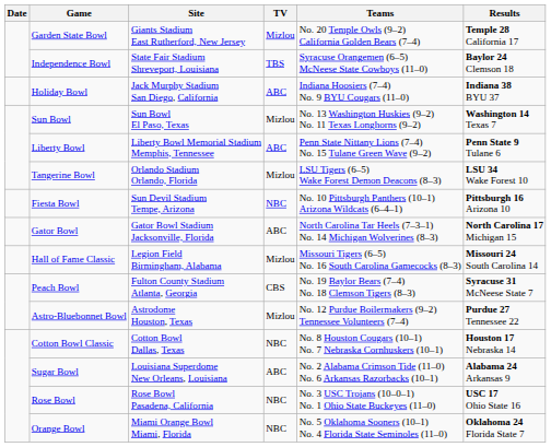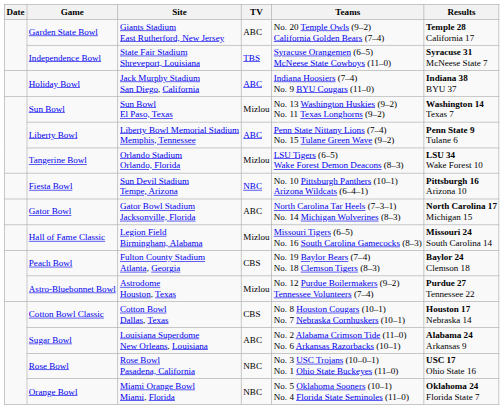 <table class="wikitable" style="font-size:90%">
 <tr>
 <th>Date</th>
 <th>Game</th>
 <th>Site</th>
 <th>TV</th>
 <th>Teams</th>
 <th>Results</th>
 </tr>
 <tr>
 <td rowspan=2></td>
 <td><a href='#'>Garden State Bowl</a></td>
 <td><a href='#'>Giants Stadium</a><br><a href='#'>East Rutherford, New Jersey</a></td>
-<td><a href='#'>Mizlou</a></td>
+<td>ABC</td>
 <td>No. 20 <a href='#'>Temple Owls</a> (9–2)<br><a href='#'>California Golden Bears</a> (7–4)</td>
 <td><strong>Temple 28</strong><br>California 17</td>
 </tr>
 <tr>
 <td><a href='#'>Independence Bowl</a></td>
 <td><a href='#'>State Fair Stadium</a><br><a href='#'>Shreveport, Louisiana</a></td>
 <td><a href='#'>TBS</a></td>
 <td><a href='#'>Syracuse Orangemen</a> (6–5)<br><a href='#'>McNeese State Cowboys</a> (11–0)</td>
-<td><strong>Baylor 24</strong><br>Clemson 18</td>
+<td><strong>Syracuse 31</strong><br>McNeese State 7</td>
 </tr>
 <tr>
 <td></td>
 <td><a href='#'>Holiday Bowl</a></td>
 <td><a href='#'>Jack Murphy Stadium</a><br><a href='#'>San Diego</a>, <a href='#'>California</a></td>
 <td><a href='#'>ABC</a></td>
 <td><a href='#'>Indiana Hoosiers</a> (7–4)<br>No. 9 <a href='#'>BYU Cougars</a> (11–0)</td>
 <td><strong>Indiana 38</strong><br>BYU 37</td>
 </tr>
 <tr>
 <td rowspan=3></td>
 <td><a href='#'>Sun Bowl</a></td>
 <td><a href='#'>Sun Bowl</a><br><a href='#'>El Paso, Texas</a></td>
 <td>Mizlou</td>
 <td>No. 13 <a href='#'>Washington Huskies</a> (9–2)<br>No. 11 <a href='#'>Texas Longhorns</a> (9–2)</td>
 <td><strong>Washington 14</strong><br>Texas 7</td>
 </tr>
 <tr>
 <td><a href='#'>Liberty Bowl</a></td>
 <td><a href='#'>Liberty Bowl Memorial Stadium</a><br><a href='#'>Memphis, Tennessee</a></td>
 <td><a href='#'>ABC</a></td>
 <td><a href='#'>Penn State Nittany Lions</a> (7–4)<br>No. 15 <a href='#'>Tulane Green Wave</a> (9–2)</td>
 <td><strong>Penn State 9</strong><br>Tulane 6</td>
 </tr>
 <tr>
 <td><a href='#'>Tangerine Bowl</a></td>
 <td><a href='#'>Orlando Stadium</a><br><a href='#'>Orlando, Florida</a></td>
 <td>Mizlou</td>
 <td><a href='#'>LSU Tigers</a> (6–5)<br><a href='#'>Wake Forest Demon Deacons</a> (8–3)</td>
 <td><strong>LSU 34</strong><br>Wake Forest 10</td>
 </tr>
 <tr>
 <td></td>
 <td><a href='#'>Fiesta Bowl</a></td>
 <td><a href='#'>Sun Devil Stadium</a><br><a href='#'>Tempe, Arizona</a></td>
 <td><a href='#'>NBC</a></td>
 <td>No. 10 <a href='#'>Pittsburgh Panthers</a> (10–1)<br><a href='#'>Arizona Wildcats</a> (6–4–1)</td>
 <td><strong>Pittsburgh 16</strong><br>Arizona 10</td>
 </tr>
 <tr>
 <td></td>
 <td><a href='#'>Gator Bowl</a></td>
 <td><a href='#'>Gator Bowl Stadium</a><br><a href='#'>Jacksonville, Florida</a></td>
 <td>ABC</td>
 <td><a href='#'>North Carolina Tar Heels</a> (7–3–1)<br>No. 14 <a href='#'>Michigan Wolverines</a> (8–3)</td>
 <td><strong>North Carolina 17</strong><br>Michigan 15</td>
 </tr>
 <tr>
 <td></td>
 <td><a href='#'>Hall of Fame Classic</a></td>
 <td><a href='#'>Legion Field</a><br><a href='#'>Birmingham, Alabama</a></td>
 <td>Mizlou</td>
 <td><a href='#'>Missouri Tigers</a> (6–5)<br>No. 16 <a href='#'>South Carolina Gamecocks</a> (8–3)</td>
 <td><strong>Missouri 24</strong><br>South Carolina 14</td>
 </tr>
 <tr>
 <td rowspan=2></td>
 <td><a href='#'>Peach Bowl</a></td>
 <td><a href='#'>Fulton County Stadium</a><br><a href='#'>Atlanta</a>, <a href='#'>Georgia</a></td>
 <td>CBS</td>
 <td>No. 19 <a href='#'>Baylor Bears</a> (7–4)<br>No. 18 <a href='#'>Clemson Tigers</a> (8–3)</td>
-<td><strong>Syracuse 31</strong><br>McNeese State 7</td>
+<td><strong>Baylor 24</strong><br>Clemson 18</td>
 </tr>
 <tr>
 <td><a href='#'>Astro-Bluebonnet Bowl</a></td>
 <td><a href='#'>Astrodome</a><br><a href='#'>Houston</a>, <a href='#'>Texas</a></td>
 <td>Mizlou</td>
 <td>No. 12 <a href='#'>Purdue Boilermakers</a> (9–2)<br><a href='#'>Tennessee Volunteers</a> (7–4)</td>
 <td><strong>Purdue 27</strong><br>Tennessee 22</td>
 </tr>
 <tr>
 <td rowspan=4></td>
 <td><a href='#'>Cotton Bowl Classic</a></td>
 <td><a href='#'>Cotton Bowl</a><br><a href='#'>Dallas</a>, <a href='#'>Texas</a></td>
-<td>NBC</td>
+<td>CBS</td>
 <td>No. 8 <a href='#'>Houston Cougars</a> (10–1)<br>No. 7 <a href='#'>Nebraska Cornhuskers</a> (10–1)</td>
 <td><strong>Houston 17</strong><br>Nebraska 14</td>
 </tr>
 <tr>
 <td><a href='#'>Sugar Bowl</a></td>
 <td><a href='#'>Louisiana Superdome</a><br><a href='#'>New Orleans</a>, <a href='#'>Louisiana</a></td>
 <td>ABC</td>
 <td>No. 2 <a href='#'>Alabama Crimson Tide</a> (11–0)<br>No. 6 <a href='#'>Arkansas Razorbacks</a> (10–1)</td>
 <td><strong>Alabama 24</strong><br>Arkansas 9</td>
 </tr>
 <tr>
 <td><a href='#'>Rose Bowl</a></td>
 <td><a href='#'>Rose Bowl</a><br><a href='#'>Pasadena, California</a></td>
 <td>NBC</td>
 <td>No. 3 <a href='#'>USC Trojans</a> (10–0–1)<br>No. 1 <a href='#'>Ohio State Buckeyes</a> (11–0)</td>
 <td><strong>USC 17</strong><br>Ohio State 16</td>
 </tr>
 <tr>
 <td><a href='#'>Orange Bowl</a></td>
 <td><a href='#'>Miami Orange Bowl</a><br><a href='#'>Miami</a>, <a href='#'>Florida</a></td>
 <td>NBC</td>
 <td>No. 5 <a href='#'>Oklahoma Sooners</a> (10–1)<br>No. 4 <a href='#'>Florida State Seminoles</a> (11–0)</td>
 <td><strong>Oklahoma 24</strong><br>Florida State 7</td>
 </tr>
 </table>
